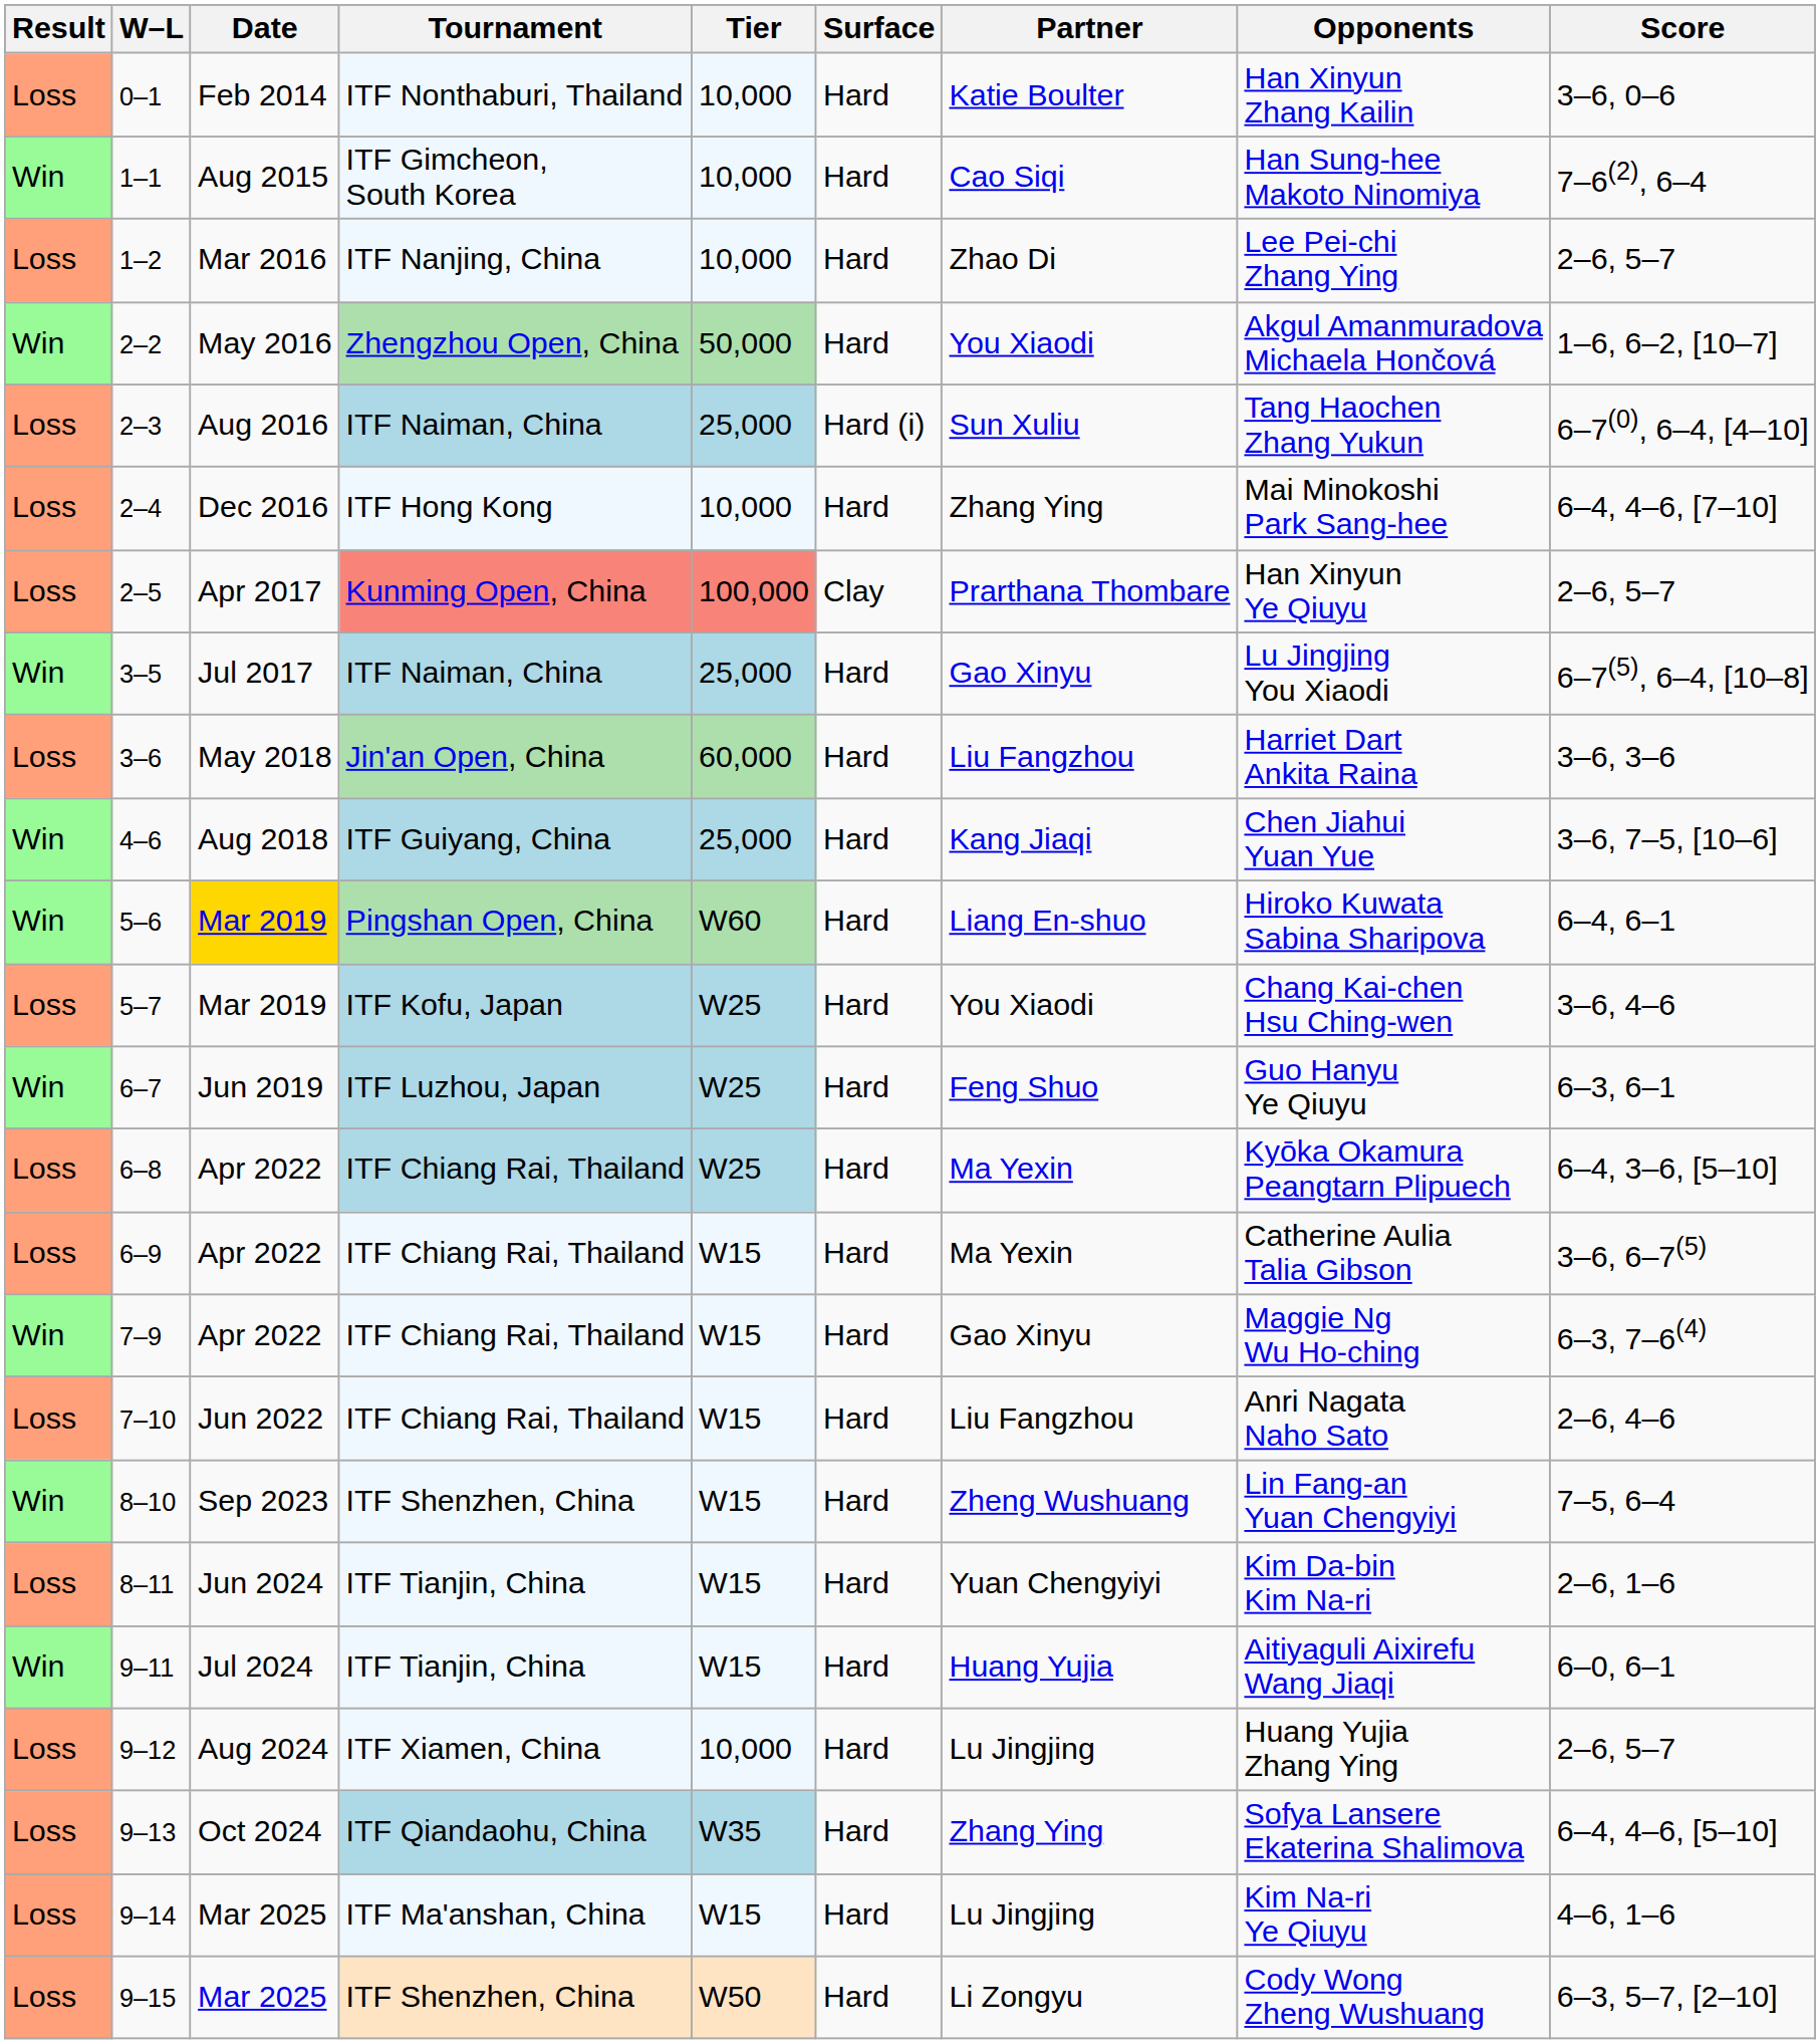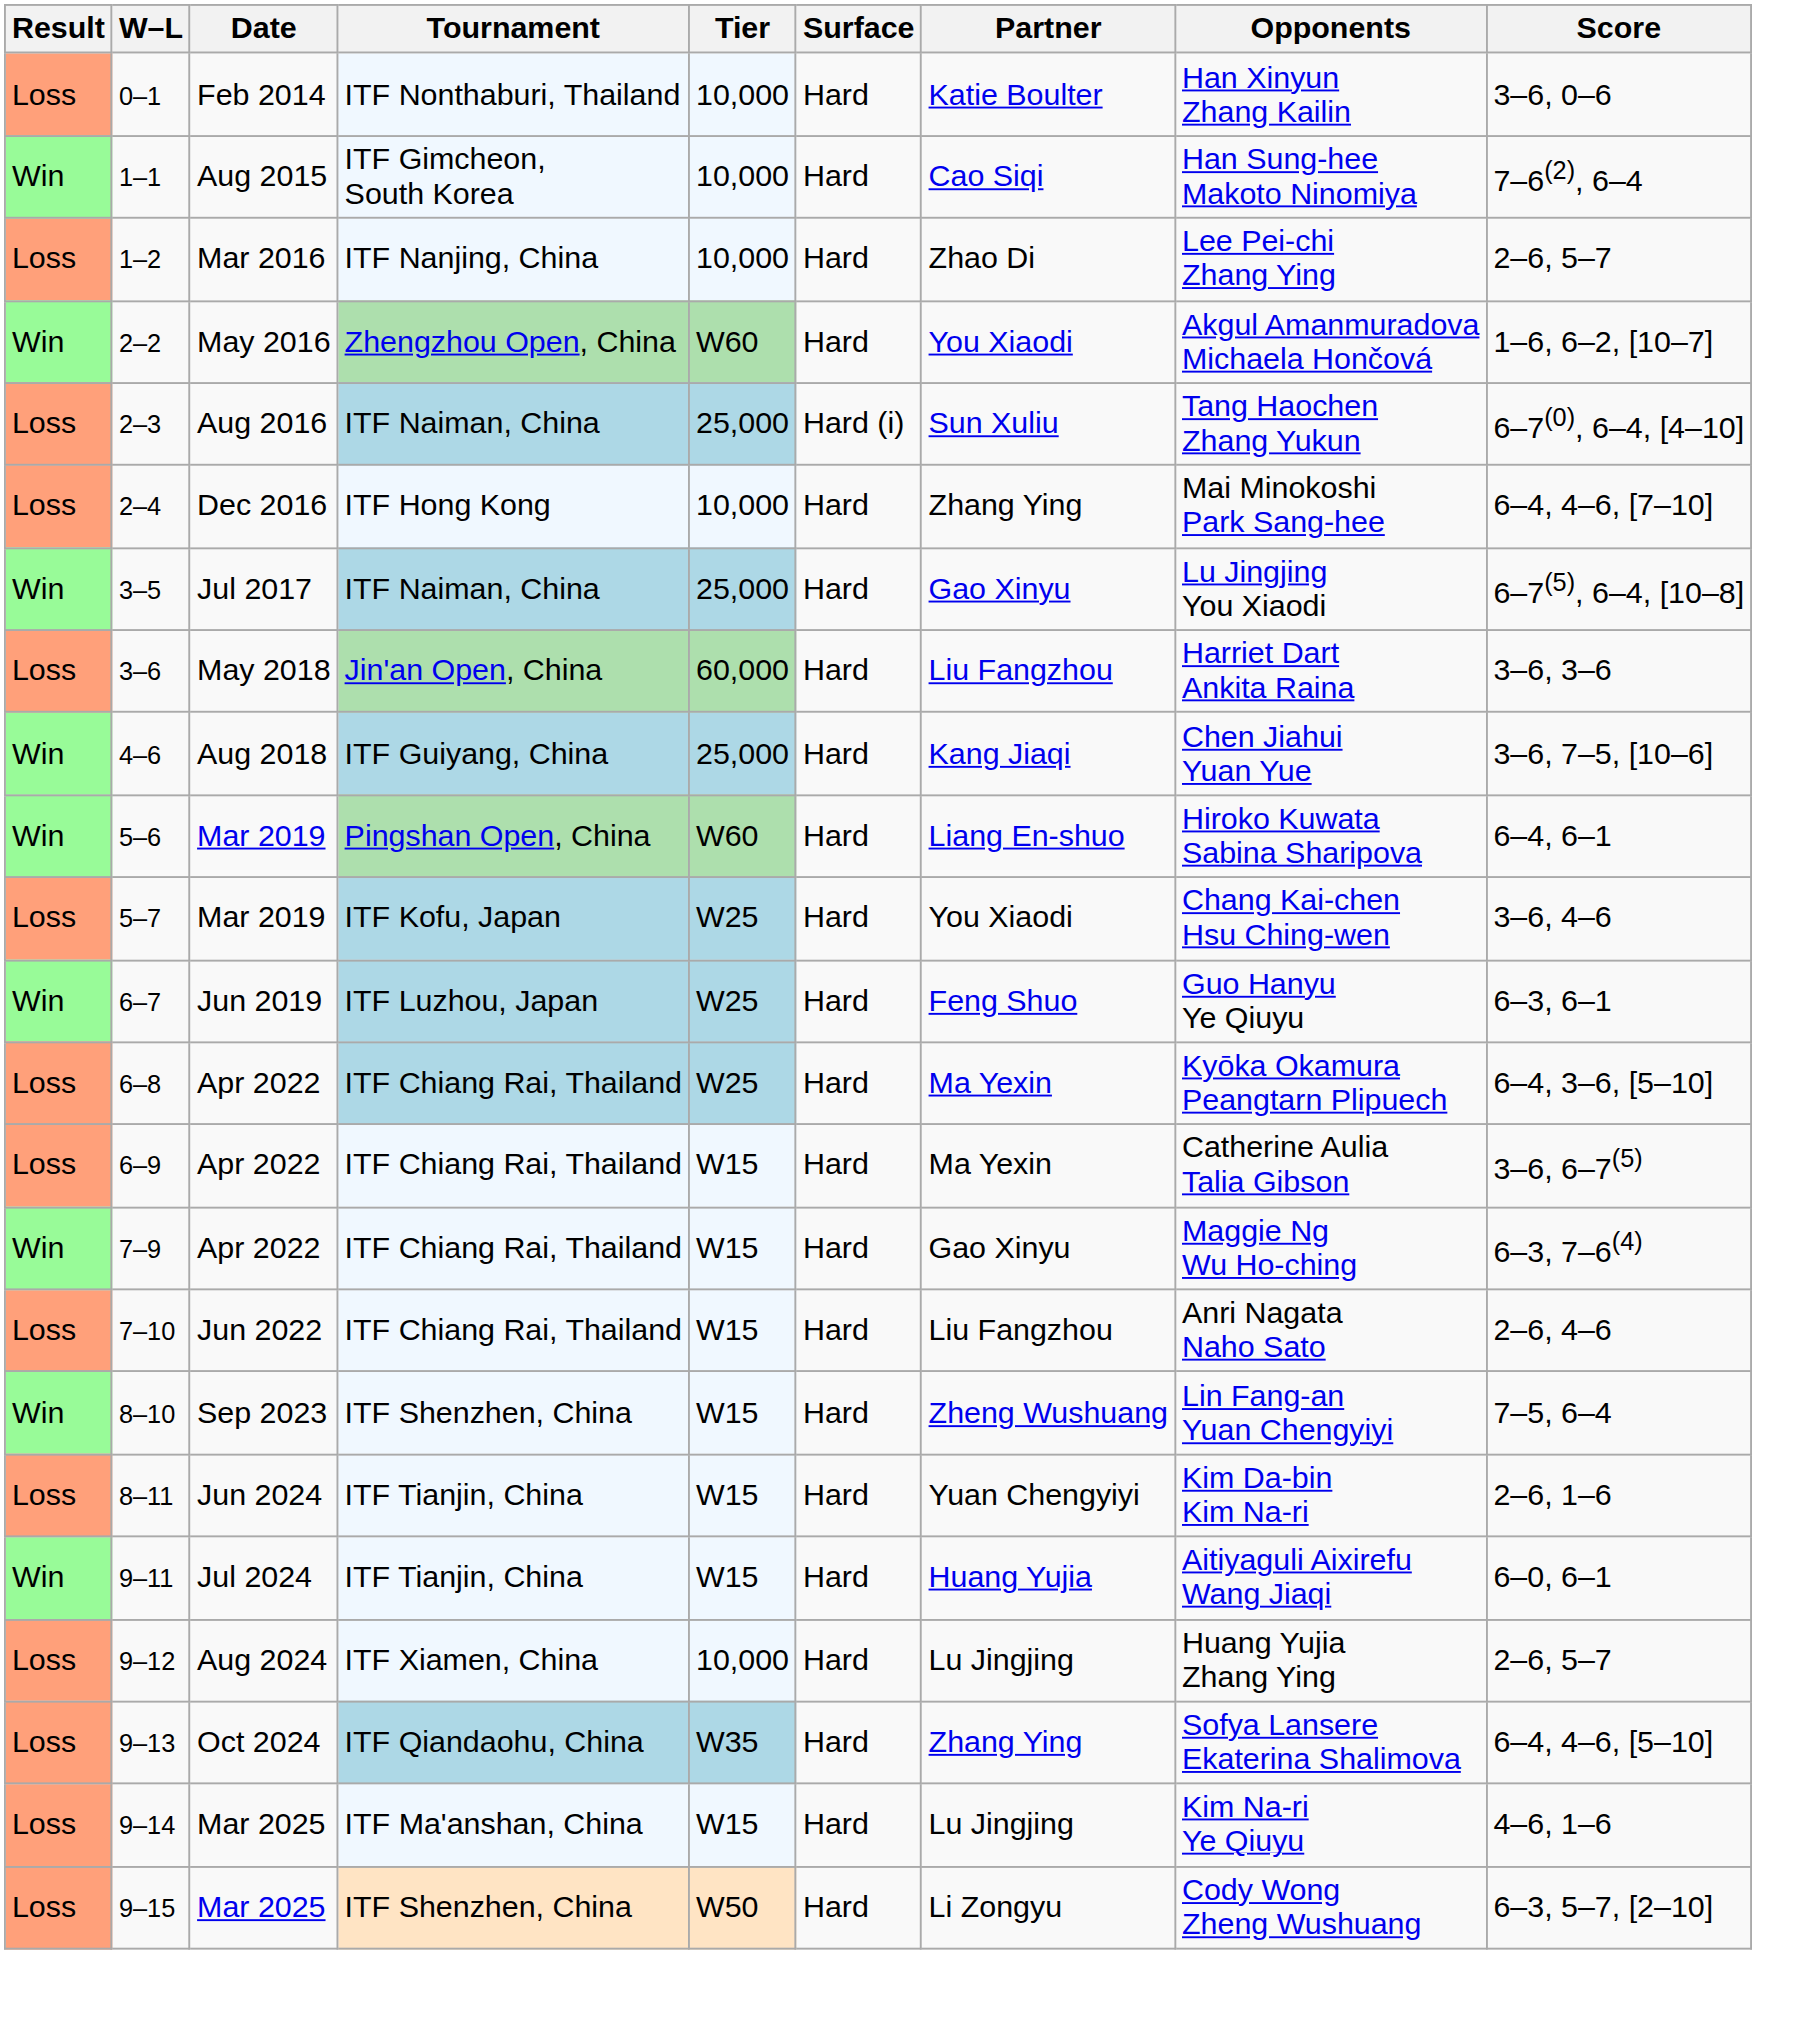 <table class="sortable wikitable">
 <tr>
 <th>Result</th>
 <th class="unsortable">W–L</th>
 <th>Date</th>
 <th>Tournament</th>
 <th>Tier</th>
 <th>Surface</th>
 <th>Partner</th>
 <th>Opponents</th>
 <th class="unsortable">Score</th>
 </tr>
 <tr>
 <td style="background:#ffa07a;">Loss</td>
 <td><small>0–1</small></td>
 <td>Feb 2014</td>
 <td style="background:#f0f8ff;">ITF Nonthaburi, Thailand</td>
 <td style="background:#f0f8ff;">10,000</td>
 <td>Hard</td>
 <td> <a href='#'>Katie Boulter</a></td>
 <td> <a href='#'>Han Xinyun</a> <br>  <a href='#'>Zhang Kailin</a></td>
 <td>3–6, 0–6</td>
 </tr>
 <tr>
 <td style="background:#98fb98;">Win</td>
 <td><small>1–1</small></td>
 <td>Aug 2015</td>
 <td style="background:#f0f8ff;">ITF Gimcheon, <br>South Korea</td>
 <td style="background:#f0f8ff;">10,000</td>
 <td>Hard</td>
 <td> <a href='#'>Cao Siqi</a></td>
 <td> <a href='#'>Han Sung-hee</a> <br>  <a href='#'>Makoto Ninomiya</a></td>
 <td>7–6<sup>(2)</sup>, 6–4</td>
 </tr>
 <tr>
 <td style="background:#ffa07a;">Loss</td>
 <td><small>1–2</small></td>
 <td>Mar 2016</td>
 <td style="background:#f0f8ff;">ITF Nanjing, China</td>
 <td style="background:#f0f8ff;">10,000</td>
 <td>Hard</td>
 <td> Zhao Di</td>
 <td> <a href='#'>Lee Pei-chi</a> <br>  <a href='#'>Zhang Ying</a></td>
 <td>2–6, 5–7</td>
 </tr>
 <tr>
 <td style="background:#98fb98;">Win</td>
 <td><small>2–2</small></td>
 <td>May 2016</td>
 <td style="background:#addfad;"><a href='#'>Zhengzhou Open</a>, China</td>
-<td style="background:#addfad;">50,000</td>
+<td style="background:#addfad;">W60</td>
 <td>Hard</td>
 <td> <a href='#'>You Xiaodi</a></td>
 <td> <a href='#'>Akgul Amanmuradova</a> <br>  <a href='#'>Michaela Hončová</a></td>
 <td>1–6, 6–2, [10–7]</td>
 </tr>
 <tr>
 <td style="background:#ffa07a;">Loss</td>
 <td><small>2–3</small></td>
 <td>Aug 2016</td>
 <td style="background:lightblue;">ITF Naiman, China</td>
 <td style="background:lightblue;">25,000</td>
 <td>Hard (i)</td>
 <td> <a href='#'>Sun Xuliu</a></td>
 <td> <a href='#'>Tang Haochen</a> <br>  <a href='#'>Zhang Yukun</a></td>
 <td>6–7<sup>(0)</sup>, 6–4, [4–10]</td>
 </tr>
 <tr>
 <td style="background:#ffa07a;">Loss</td>
 <td><small>2–4</small></td>
 <td>Dec 2016</td>
 <td style="background:#f0f8ff;">ITF Hong Kong</td>
 <td style="background:#f0f8ff;">10,000</td>
 <td>Hard</td>
 <td> Zhang Ying</td>
 <td> Mai Minokoshi <br>  <a href='#'>Park Sang-hee</a></td>
 <td>6–4, 4–6, [7–10]</td>
-</tr>
-<tr>
-<td style="background:#ffa07a;">Loss</td>
-<td><small>2–5</small></td>
-<td>Apr 2017</td>
-<td style="background:#f88379;"><a href='#'>Kunming Open</a>, China</td>
-<td style="background:#f88379;">100,000</td>
-<td>Clay</td>
-<td> <a href='#'>Prarthana Thombare</a></td>
-<td> Han Xinyun <br>  <a href='#'>Ye Qiuyu</a></td>
-<td>2–6, 5–7</td>
 </tr>
 <tr>
 <td style="background:#98fb98;">Win</td>
 <td><small>3–5</small></td>
 <td>Jul 2017</td>
 <td style="background:lightblue;">ITF Naiman, China</td>
 <td style="background:lightblue;">25,000</td>
 <td>Hard</td>
 <td> <a href='#'>Gao Xinyu</a></td>
 <td> <a href='#'>Lu Jingjing</a> <br>  You Xiaodi</td>
 <td>6–7<sup>(5)</sup>, 6–4, [10–8]</td>
 </tr>
 <tr>
 <td style="background:#ffa07a;">Loss</td>
 <td><small>3–6</small></td>
 <td>May 2018</td>
 <td style="background:#addfad;"><a href='#'>Jin'an Open</a>, China</td>
 <td style="background:#addfad;">60,000</td>
 <td>Hard</td>
 <td> <a href='#'>Liu Fangzhou</a></td>
 <td> <a href='#'>Harriet Dart</a> <br>  <a href='#'>Ankita Raina</a></td>
 <td>3–6, 3–6</td>
 </tr>
 <tr>
 <td style="background:#98fb98;">Win</td>
 <td><small>4–6</small></td>
 <td>Aug 2018</td>
 <td style="background:lightblue;">ITF Guiyang, China</td>
 <td style="background:lightblue;">25,000</td>
 <td>Hard</td>
 <td> <a href='#'>Kang Jiaqi</a></td>
 <td> <a href='#'>Chen Jiahui</a> <br>  <a href='#'>Yuan Yue</a></td>
 <td>3–6, 7–5, [10–6]</td>
 </tr>
 <tr>
 <td style="background:#98fb98;">Win</td>
 <td><small>5–6</small></td>
-<td style="background: gold;"><a href='#'>Mar 2019</a></td>
+<td><a href='#'>Mar 2019</a></td>
 <td style="background:#addfad;"><a href='#'>Pingshan Open</a>, China</td>
 <td style="background:#addfad;">W60</td>
 <td>Hard</td>
 <td> <a href='#'>Liang En-shuo</a></td>
 <td> <a href='#'>Hiroko Kuwata</a> <br>  <a href='#'>Sabina Sharipova</a></td>
 <td>6–4, 6–1</td>
 </tr>
 <tr>
 <td style="background:#ffa07a;">Loss</td>
 <td><small>5–7</small></td>
 <td>Mar 2019</td>
 <td style="background:lightblue;">ITF Kofu, Japan</td>
 <td style="background:lightblue;">W25</td>
 <td>Hard</td>
 <td> You Xiaodi</td>
 <td> <a href='#'>Chang Kai-chen</a> <br>  <a href='#'>Hsu Ching-wen</a></td>
 <td>3–6, 4–6</td>
 </tr>
 <tr>
 <td style="background:#98fb98;">Win</td>
 <td><small>6–7</small></td>
 <td>Jun 2019</td>
 <td style="background:lightblue;">ITF Luzhou, Japan</td>
 <td style="background:lightblue;">W25</td>
 <td>Hard</td>
 <td> <a href='#'>Feng Shuo</a></td>
 <td> <a href='#'>Guo Hanyu</a> <br>  Ye Qiuyu</td>
 <td>6–3, 6–1</td>
 </tr>
 <tr>
 <td style="background:#ffa07a;">Loss</td>
 <td><small>6–8</small></td>
 <td>Apr 2022</td>
 <td style="background:lightblue;">ITF Chiang Rai, Thailand</td>
 <td style="background:lightblue;">W25</td>
 <td>Hard</td>
 <td> <a href='#'>Ma Yexin</a></td>
 <td> <a href='#'>Kyōka Okamura</a> <br>  <a href='#'>Peangtarn Plipuech</a></td>
 <td>6–4, 3–6, [5–10]</td>
 </tr>
 <tr>
 <td style="background:#ffa07a;">Loss</td>
 <td><small>6–9</small></td>
 <td>Apr 2022</td>
 <td style="background:#f0f8ff;">ITF Chiang Rai, Thailand</td>
 <td style="background:#f0f8ff;">W15</td>
 <td>Hard</td>
 <td> Ma Yexin</td>
 <td> Catherine Aulia <br>  <a href='#'>Talia Gibson</a></td>
 <td>3–6, 6–7<sup>(5)</sup></td>
 </tr>
 <tr>
 <td style="background:#98fb98;">Win</td>
 <td><small>7–9</small></td>
 <td>Apr 2022</td>
 <td style="background:#f0f8ff;">ITF Chiang Rai, Thailand</td>
 <td style="background:#f0f8ff;">W15</td>
 <td>Hard</td>
 <td> Gao Xinyu</td>
 <td> <a href='#'>Maggie Ng</a> <br>  <a href='#'>Wu Ho-ching</a></td>
 <td>6–3, 7–6<sup>(4)</sup></td>
 </tr>
 <tr>
 <td style="background:#ffa07a;">Loss</td>
 <td><small>7–10</small></td>
 <td>Jun 2022</td>
 <td style="background:#f0f8ff;">ITF Chiang Rai, Thailand</td>
 <td style="background:#f0f8ff;">W15</td>
 <td>Hard</td>
 <td> Liu Fangzhou</td>
 <td> Anri Nagata <br>  <a href='#'>Naho Sato</a></td>
 <td>2–6, 4–6</td>
 </tr>
 <tr>
 <td style="background:#98fb98;">Win</td>
 <td><small>8–10</small></td>
 <td>Sep 2023</td>
 <td style="background:#f0f8ff;">ITF Shenzhen, China</td>
 <td style="background:#f0f8ff;">W15</td>
 <td>Hard</td>
 <td> <a href='#'>Zheng Wushuang</a></td>
 <td> <a href='#'>Lin Fang-an</a> <br>  <a href='#'>Yuan Chengyiyi</a></td>
 <td>7–5, 6–4</td>
 </tr>
 <tr>
 <td style="background:#ffa07a;">Loss</td>
 <td><small>8–11</small></td>
 <td>Jun 2024</td>
 <td style="background:#f0f8ff;">ITF Tianjin, China</td>
 <td style="background:#f0f8ff;">W15</td>
 <td>Hard</td>
 <td> Yuan Chengyiyi</td>
 <td> <a href='#'>Kim Da-bin</a> <br>  <a href='#'>Kim Na-ri</a></td>
 <td>2–6, 1–6</td>
 </tr>
 <tr>
 <td style="background:#98fb98;">Win</td>
 <td><small>9–11</small></td>
 <td>Jul 2024</td>
 <td style="background:#f0f8ff;">ITF Tianjin, China</td>
 <td style="background:#f0f8ff;">W15</td>
 <td>Hard</td>
 <td> <a href='#'>Huang Yujia</a></td>
 <td> <a href='#'>Aitiyaguli Aixirefu</a> <br>  <a href='#'>Wang Jiaqi</a></td>
 <td>6–0, 6–1</td>
 </tr>
 <tr>
 <td bgcolor="FFA07A">Loss</td>
 <td><small>9–12</small></td>
 <td>Aug 2024</td>
 <td style="background:#f0f8ff;">ITF Xiamen, China</td>
 <td style="background:#f0f8ff;">10,000</td>
 <td>Hard</td>
 <td> Lu Jingjing</td>
 <td> Huang Yujia <br>  Zhang Ying</td>
 <td>2–6, 5–7</td>
 </tr>
 <tr>
 <td style="background:#ffa07a;">Loss</td>
 <td><small>9–13</small></td>
 <td>Oct 2024</td>
 <td style="background:lightblue;">ITF Qiandaohu, China</td>
 <td style="background:lightblue;">W35</td>
 <td>Hard</td>
 <td> <a href='#'>Zhang Ying</a></td>
 <td> <a href='#'>Sofya Lansere</a> <br>  <a href='#'>Ekaterina Shalimova</a></td>
 <td>6–4, 4–6, [5–10]</td>
 </tr>
 <tr>
 <td bgcolor="FFA07A">Loss</td>
 <td><small>9–14</small></td>
 <td>Mar 2025</td>
 <td style="background:#f0f8ff;">ITF Ma'anshan, China</td>
 <td style="background:#f0f8ff;">W15</td>
 <td>Hard</td>
 <td> Lu Jingjing</td>
 <td> <a href='#'>Kim Na-ri</a> <br>  <a href='#'>Ye Qiuyu</a></td>
 <td>4–6, 1–6</td>
 </tr>
 <tr>
 <td bgcolor="FFA07A">Loss</td>
 <td><small>9–15</small></td>
 <td><a href='#'>Mar 2025</a></td>
 <td style="background:#ffe4c4;">ITF Shenzhen, China</td>
 <td style="background:#ffe4c4;">W50</td>
 <td>Hard</td>
 <td> Li Zongyu</td>
 <td> <a href='#'>Cody Wong</a> <br> <a href='#'>Zheng Wushuang</a></td>
 <td>6–3, 5–7, [2–10]</td>
 </tr>
 </table>
